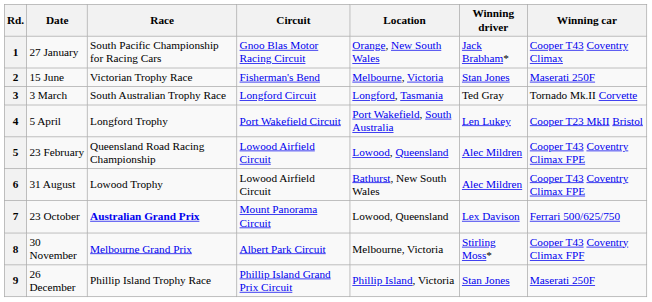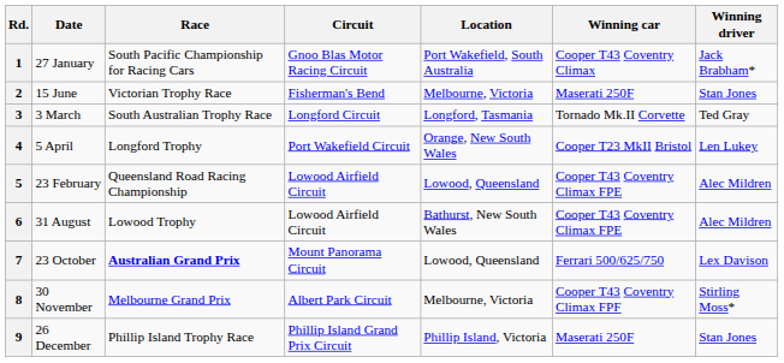 <table class="wikitable" style="font-size: 95%;">
 <tr>
 <th>Rd.</th>
 <th>Date</th>
 <th>Race</th>
 <th>Circuit</th>
 <th>Location</th>
+<th>Winning car</th>
 <th>Winning driver</th>
-<th>Winning car</th>
 </tr>
 <tr>
 <th>1</th>
 <td>27 January</td>
 <td>South Pacific Championship for Racing Cars</td>
 <td><a href='#'>Gnoo Blas Motor Racing Circuit</a></td>
-<td><a href='#'>Orange</a>, <a href='#'>New South Wales</a></td>
+<td><a href='#'>Port Wakefield</a>, <a href='#'>South Australia</a></td>
+<td><a href='#'>Cooper T43</a> <a href='#'>Coventry Climax</a></td>
 <td><a href='#'>Jack Brabham</a>*</td>
-<td><a href='#'>Cooper T43</a> <a href='#'>Coventry Climax</a></td>
 </tr>
 <tr>
 <th>2</th>
 <td>15 June</td>
 <td>Victorian Trophy Race</td>
 <td><a href='#'>Fisherman's Bend</a></td>
 <td><a href='#'>Melbourne</a>, <a href='#'>Victoria</a></td>
+<td><a href='#'>Maserati 250F</a></td>
 <td><a href='#'>Stan Jones</a></td>
-<td><a href='#'>Maserati 250F</a></td>
 </tr>
 <tr>
 <th>3</th>
 <td>3 March</td>
 <td>South Australian Trophy Race</td>
 <td><a href='#'>Longford Circuit</a></td>
 <td><a href='#'>Longford</a>, <a href='#'>Tasmania</a></td>
+<td>Tornado Mk.II <a href='#'>Corvette</a></td>
 <td>Ted Gray</td>
-<td>Tornado Mk.II <a href='#'>Corvette</a></td>
 </tr>
 <tr>
 <th>4</th>
 <td>5 April</td>
 <td>Longford Trophy</td>
 <td><a href='#'>Port Wakefield Circuit</a></td>
-<td><a href='#'>Port Wakefield</a>, <a href='#'>South Australia</a></td>
+<td><a href='#'>Orange</a>, <a href='#'>New South Wales</a></td>
+<td><a href='#'>Cooper T23 MkII</a> <a href='#'>Bristol</a></td>
 <td><a href='#'>Len Lukey</a></td>
-<td><a href='#'>Cooper T23 MkII</a> <a href='#'>Bristol</a></td>
 </tr>
 <tr>
 <th>5</th>
 <td>23 February</td>
 <td>Queensland Road Racing Championship</td>
 <td><a href='#'>Lowood Airfield Circuit</a></td>
 <td><a href='#'>Lowood</a>, <a href='#'>Queensland</a></td>
+<td><a href='#'>Cooper T43</a> <a href='#'>Coventry Climax FPE</a></td>
 <td><a href='#'>Alec Mildren</a></td>
-<td><a href='#'>Cooper T43</a> <a href='#'>Coventry Climax FPE</a></td>
 </tr>
 <tr>
 <th>6</th>
 <td>31 August</td>
 <td>Lowood Trophy</td>
 <td>Lowood Airfield Circuit</td>
 <td><a href='#'>Bathurst</a>, New South Wales</td>
+<td><a href='#'>Cooper T43</a> <a href='#'>Coventry Climax FPE</a></td>
 <td><a href='#'>Alec Mildren</a></td>
-<td><a href='#'>Cooper T43</a> <a href='#'>Coventry Climax FPE</a></td>
 </tr>
 <tr>
 <th>7</th>
 <td>23 October</td>
 <td><strong><a href='#'>Australian Grand Prix</a></strong></td>
 <td><a href='#'>Mount Panorama Circuit</a></td>
 <td>Lowood, Queensland</td>
+<td><a href='#'>Ferrari 500/625/750</a></td>
 <td><a href='#'>Lex Davison</a></td>
-<td><a href='#'>Ferrari 500/625/750</a></td>
 </tr>
 <tr>
 <th>8</th>
 <td>30 November</td>
 <td><a href='#'>Melbourne Grand Prix</a></td>
 <td><a href='#'>Albert Park Circuit</a></td>
 <td>Melbourne, Victoria</td>
+<td><a href='#'>Cooper T43</a> <a href='#'>Coventry Climax FPF</a></td>
 <td><a href='#'>Stirling Moss</a>*</td>
-<td><a href='#'>Cooper T43</a> <a href='#'>Coventry Climax FPF</a></td>
 </tr>
 <tr>
 <th>9</th>
 <td>26 December</td>
 <td>Phillip Island Trophy Race</td>
 <td><a href='#'>Phillip Island Grand Prix Circuit</a></td>
 <td><a href='#'>Phillip Island</a>, Victoria</td>
+<td><a href='#'>Maserati 250F</a></td>
 <td><a href='#'>Stan Jones</a></td>
-<td><a href='#'>Maserati 250F</a></td>
 </tr>
 </table>
